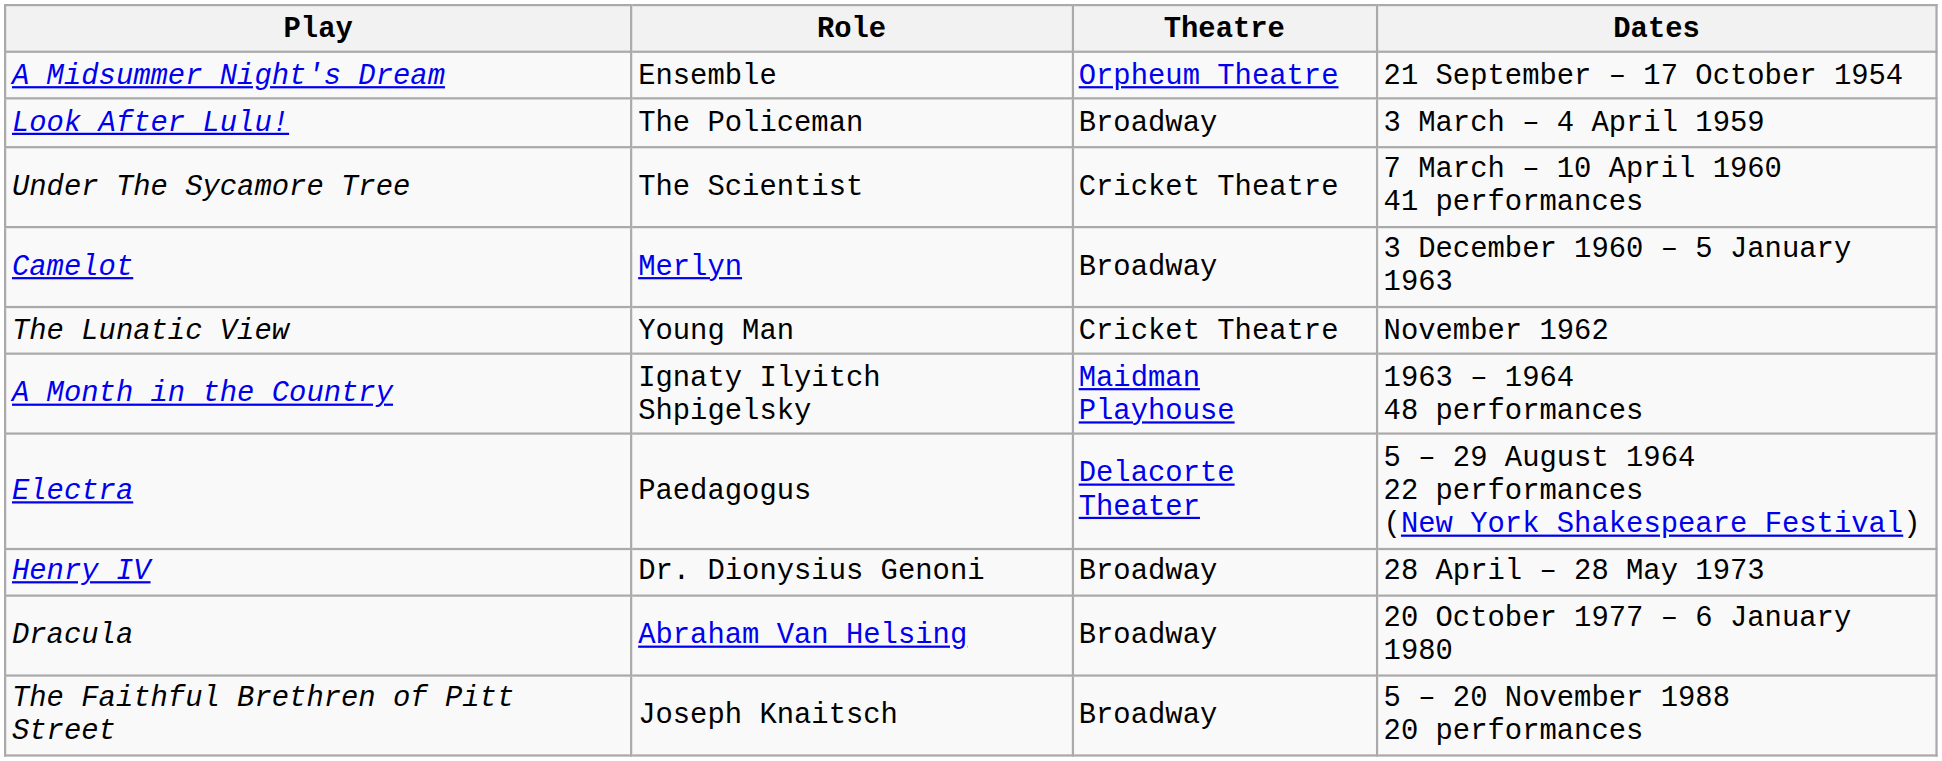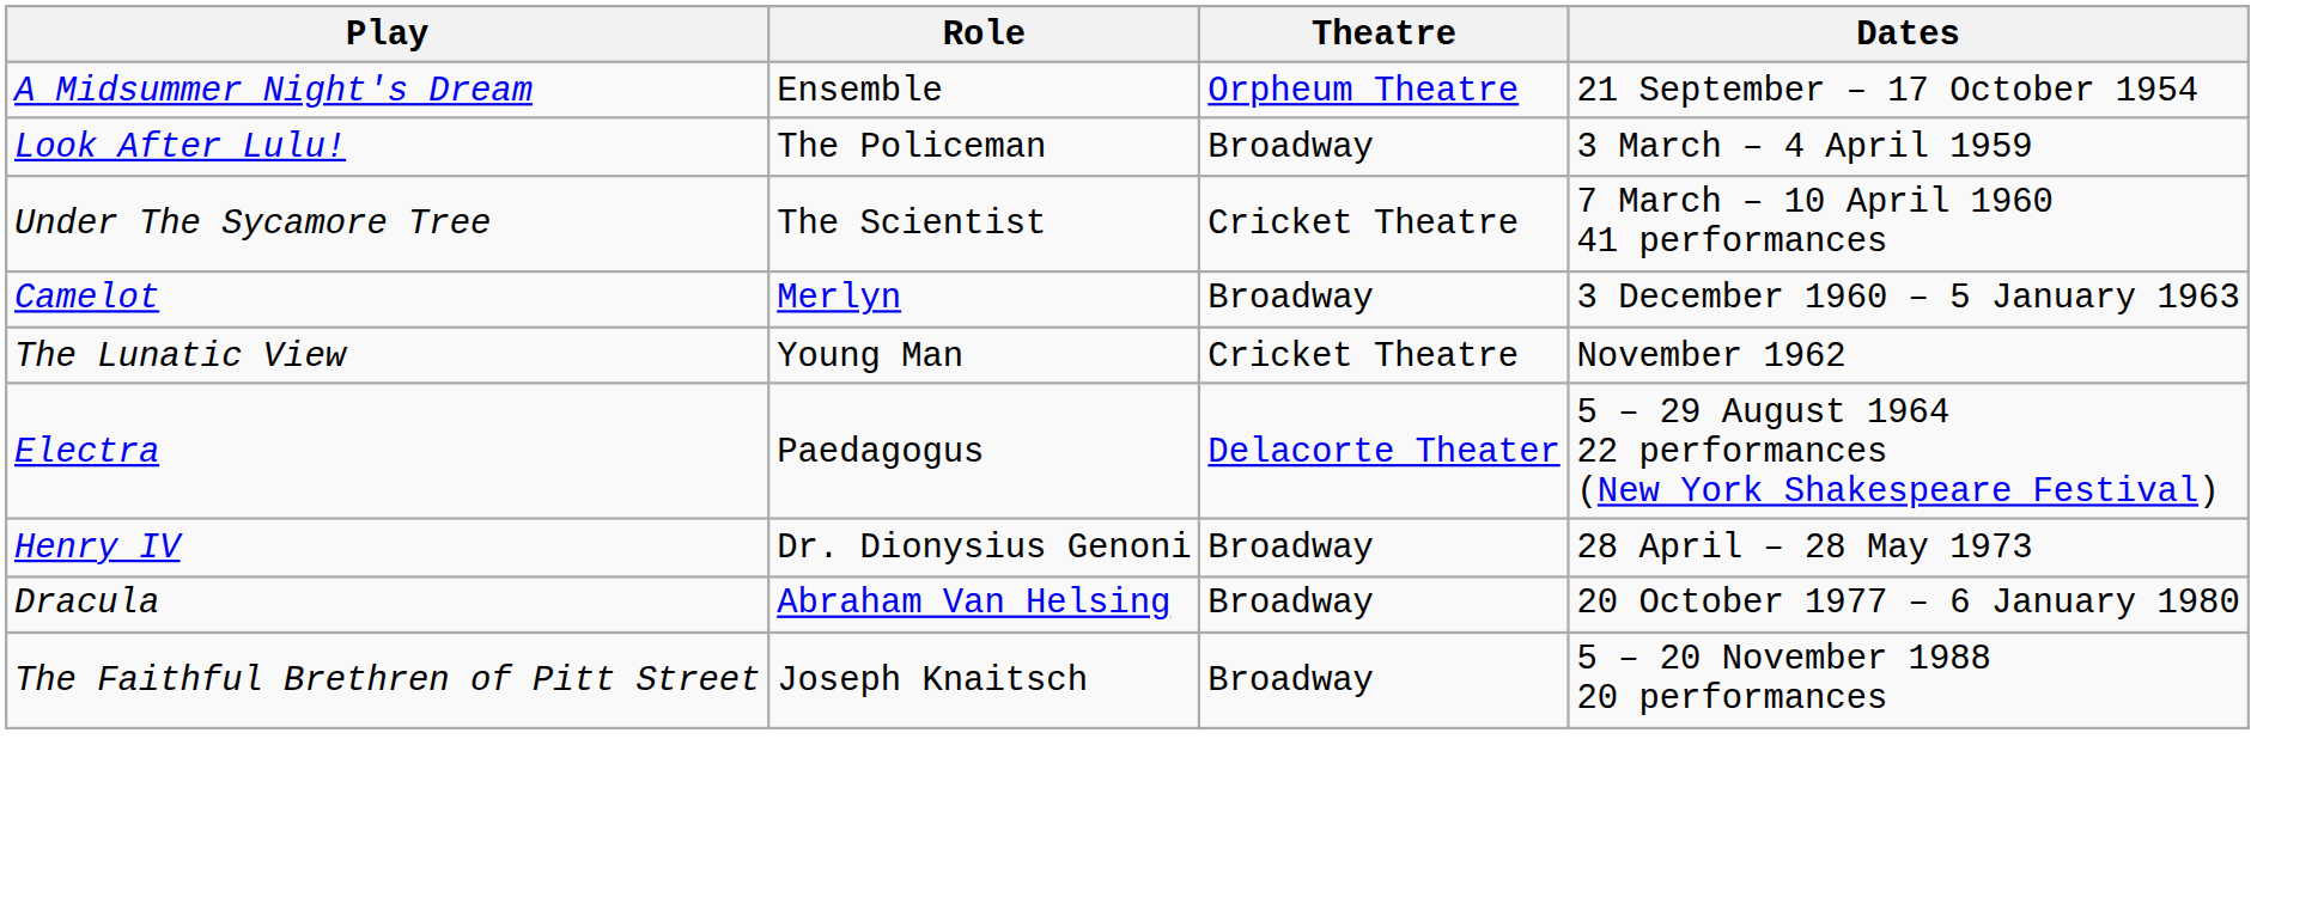 <table class="wikitable">
 <tr>
 <th>Play</th>
 <th>Role</th>
 <th>Theatre</th>
 <th>Dates</th>
 </tr>
 <tr>
 <td><em><a href='#'>A Midsummer Night's Dream</a></em></td>
 <td>Ensemble</td>
 <td><a href='#'>Orpheum Theatre</a></td>
 <td>21 September – 17 October 1954</td>
 </tr>
 <tr>
 <td><em><a href='#'>Look After Lulu!</a></em></td>
 <td>The Policeman</td>
 <td>Broadway</td>
 <td>3 March – 4 April 1959</td>
 </tr>
 <tr>
 <td><em>Under The Sycamore Tree</em></td>
 <td>The Scientist</td>
 <td>Cricket Theatre</td>
 <td>7 March – 10 April 1960<br>41 performances</td>
 </tr>
 <tr>
 <td><em><a href='#'>Camelot</a></em></td>
 <td><a href='#'>Merlyn</a></td>
 <td>Broadway</td>
 <td>3 December 1960 – 5 January 1963</td>
 </tr>
 <tr>
 <td><em>The Lunatic View</em></td>
 <td>Young Man</td>
 <td>Cricket Theatre</td>
 <td>November 1962</td>
 </tr>
 <tr>
-<td><em><a href='#'>A Month in the Country</a></em></td>
-<td>Ignaty Ilyitch Shpigelsky</td>
-<td><a href='#'>Maidman Playhouse</a></td>
-<td>1963 – 1964<br>48 performances</td>
-</tr>
-<tr>
 <td><em><a href='#'>Electra</a></em></td>
 <td>Paedagogus</td>
 <td><a href='#'>Delacorte Theater</a></td>
 <td>5  – 29 August 1964<br>22 performances<br>(<a href='#'>New York Shakespeare Festival</a>)</td>
 </tr>
 <tr>
 <td><em><a href='#'>Henry IV</a></em></td>
 <td>Dr. Dionysius Genoni</td>
 <td>Broadway</td>
 <td>28 April  – 28 May 1973</td>
 </tr>
 <tr>
 <td><em>Dracula</em></td>
 <td><a href='#'>Abraham Van Helsing</a></td>
 <td>Broadway</td>
 <td>20 October 1977  – 6 January 1980</td>
 </tr>
 <tr>
 <td><em>The Faithful Brethren of Pitt Street</em></td>
 <td>Joseph Knaitsch</td>
 <td>Broadway</td>
 <td>5 – 20 November 1988<br>20 performances</td>
 </tr>
 </table>
